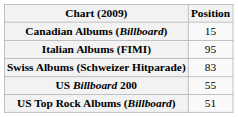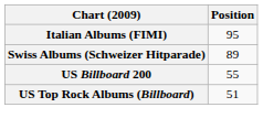 <table class="wikitable sortable plainrowheaders">
 <tr>
 <th scope="col">Chart (2009)</th>
 <th scope="col">Position</th>
-</tr>
-<tr>
-<th scope="row">Canadian Albums (<em>Billboard</em>)</th>
-<td style="text-align:center;">15</td>
 </tr>
 <tr>
 <th scope="row">Italian Albums (FIMI)</th>
 <td style="text-align:center;">95</td>
 </tr>
 <tr>
 <th scope="row">Swiss Albums (Schweizer Hitparade)</th>
-<td style="text-align:center;">83</td>
+<td style="text-align:center;">89</td>
 </tr>
 <tr>
 <th scope="row">US <em>Billboard</em> 200</th>
 <td style="text-align:center;">55</td>
 </tr>
 <tr>
 <th scope="row">US Top Rock Albums (<em>Billboard</em>)</th>
 <td style="text-align:center;">51</td>
 </tr>
 </table>
